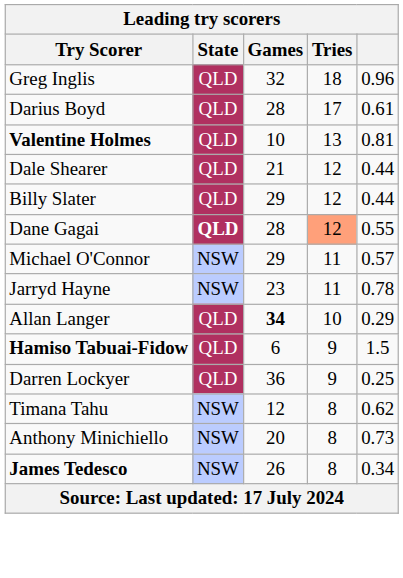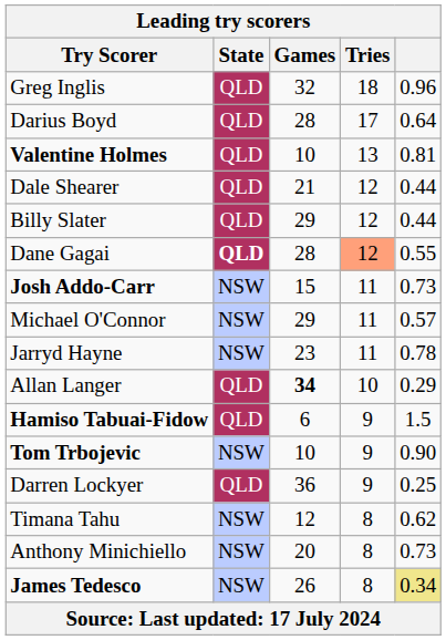 <table class="wikitable sortable" style="margin: 1em auto; text-align:center">
 <tr>
 <th colspan=5>Leading try scorers</th>
 </tr>
 <tr>
 <th>Try Scorer</th>
 <th>State</th>
 <th>Games</th>
 <th>Tries</th>
 <th></th>
 </tr>
 <tr>
 <td align=left>Greg Inglis</td>
 <td style="background:#b03060; color:white">QLD</td>
 <td>32</td>
 <td>18</td>
 <td>0.96</td>
 </tr>
 <tr>
 <td align=left>Darius Boyd</td>
 <td style="background:#b03060; color:white">QLD</td>
 <td>28</td>
 <td>17</td>
-<td>0.61</td>
+<td>0.64</td>
 </tr>
 <tr>
 <td align="left"><strong>Valentine Holmes</strong></td>
 <td style="background:#b03060; color:white">QLD</td>
 <td>10</td>
 <td>13</td>
 <td>0.81</td>
 </tr>
 <tr>
 <td align=left>Dale Shearer</td>
 <td style="background:#b03060; color:white">QLD</td>
 <td>21</td>
 <td>12</td>
 <td>0.44</td>
 </tr>
 <tr>
 <td align=left>Billy Slater</td>
 <td style="background:#b03060; color:white">QLD</td>
 <td>29</td>
 <td>12</td>
 <td>0.44</td>
 </tr>
 <tr>
 <td align=left>Dane Gagai</td>
 <td style="background:#b03060; color:white"><strong>QLD</strong></td>
 <td>28</td>
 <td style="background: lightsalmon;">12</td>
 <td>0.55</td>
 </tr>
 <tr>
+<td align="left"><strong>Josh Addo-Carr</strong></td>
+<td style="background:#bcf">NSW</td>
+<td>15</td>
+<td>11</td>
+<td>0.73</td>
+</tr>
+<tr>
 <td align="left">Michael O'Connor</td>
 <td style="background:#bcf">NSW</td>
 <td>29</td>
 <td>11</td>
 <td>0.57</td>
 </tr>
 <tr>
 <td align=left>Jarryd Hayne</td>
 <td style="background:#bcf">NSW</td>
 <td>23</td>
 <td>11</td>
 <td>0.78</td>
 </tr>
 <tr>
 <td align=left>Allan Langer</td>
 <td style="background:#b03060; color:white">QLD</td>
 <td><strong>34</strong></td>
 <td>10</td>
 <td>0.29</td>
 </tr>
 <tr>
 <td align=left><strong>Hamiso Tabuai-Fidow</strong></td>
 <td style="background:#b03060; color:white">QLD</td>
 <td>6</td>
 <td>9</td>
 <td>1.5</td>
 </tr>
 <tr>
+<td align="left"><strong>Tom Trbojevic</strong></td>
+<td style="background:#bcf">NSW</td>
+<td>10</td>
+<td>9</td>
+<td>0.90</td>
+</tr>
+<tr>
 <td align=left>Darren Lockyer</td>
 <td style="background:#b03060; color:white">QLD</td>
 <td>36</td>
 <td>9</td>
 <td>0.25</td>
 </tr>
 <tr>
 <td align=left>Timana Tahu</td>
 <td style="background:#bcf">NSW</td>
 <td>12</td>
 <td>8</td>
 <td>0.62</td>
 </tr>
 <tr>
 <td align=left>Anthony Minichiello</td>
 <td style="background:#bcf">NSW</td>
 <td>20</td>
 <td>8</td>
 <td>0.73</td>
 </tr>
 <tr>
 <td align=left><strong>James Tedesco</strong></td>
 <td style="background:#bcf">NSW</td>
 <td>26</td>
 <td>8</td>
-<td>0.34</td>
+<td style="background: khaki;">0.34</td>
 </tr>
 <tr>
 <th colspan=5>Source:  Last updated: 17 July 2024</th>
 </tr>
 </table>
